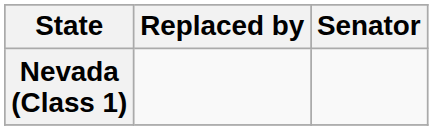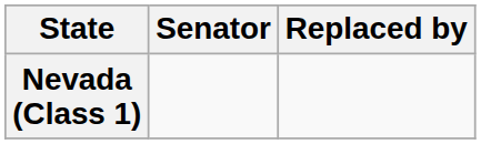 <table class="wikitable sortable plainrowheaders">
 <tr>
 <th scope="col">State</th>
+<th scope="col">Senator</th>
 <th scope="col">Replaced by</th>
-<th scope="col">Senator</th>
 </tr>
 <tr>
 <th>Nevada<br>(Class 1)</th>
 <td></td>
 <td></td>
 </tr>
 </table>
